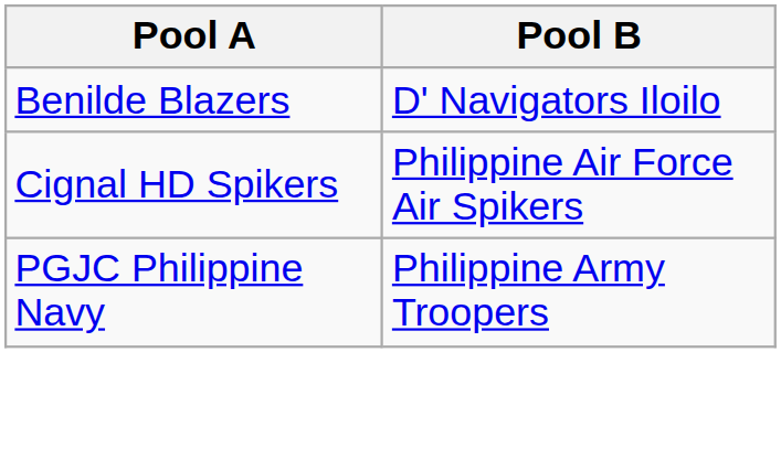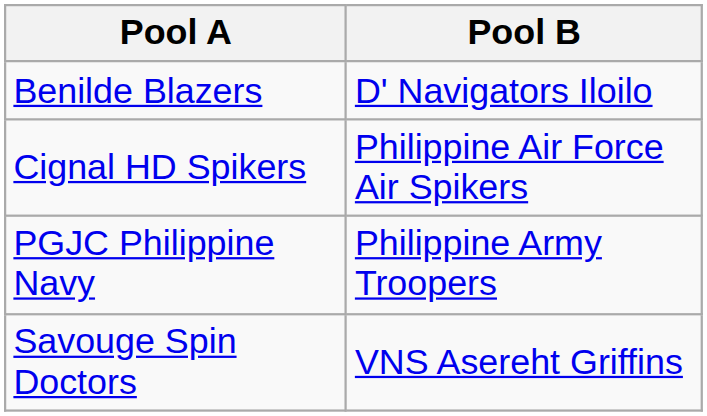 <table class="wikitable" style="width:50%">
 <tr>
 <th width=25%>Pool A</th>
 <th width=25%>Pool B</th>
 </tr>
 <tr>
 <td><a href='#'>Benilde Blazers</a></td>
 <td><a href='#'>D' Navigators Iloilo</a></td>
 </tr>
 <tr>
 <td><a href='#'>Cignal HD Spikers</a></td>
 <td><a href='#'>Philippine Air Force Air Spikers</a></td>
 </tr>
 <tr>
 <td><a href='#'>PGJC Philippine Navy</a></td>
 <td><a href='#'>Philippine Army Troopers</a></td>
 </tr>
+<tr>
+<td><a href='#'>Savouge Spin Doctors</a></td>
+<td><a href='#'>VNS Asereht Griffins</a></td>
+</tr>
 </table>
